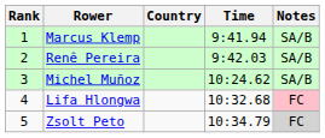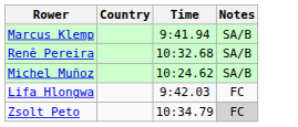 <table class="wikitable" style="text-align:center">
 <tr>
-<th>Rank</th>
 <th>Rower</th>
 <th>Country</th>
 <th>Time</th>
 <th>Notes</th>
 </tr>
 <tr bgcolor=ccffcc>
-<td>1</td>
 <td align="left"><a href='#'>Marcus Klemp</a></td>
 <td align="left"></td>
 <td>9:41.94</td>
 <td>SA/B</td>
 </tr>
 <tr bgcolor=ccffcc>
-<td>2</td>
 <td align="left"><a href='#'>Renê Pereira</a></td>
 <td align="left"></td>
-<td>9:42.03</td>
+<td>10:32.68</td>
 <td>SA/B</td>
 </tr>
 <tr bgcolor=ccffcc>
-<td>3</td>
 <td align="left"><a href='#'>Michel Muñoz</a></td>
 <td align="left"></td>
 <td>10:24.62</td>
 <td>SA/B</td>
 </tr>
 <tr>
-<td>4</td>
 <td align="left"><a href='#'>Lifa Hlongwa</a></td>
 <td align="left"></td>
-<td>10:32.68</td>
-<td style="background: pink;">FC</td>
+<td>9:42.03</td>
+<td>FC</td>
 </tr>
 <tr>
-<td>5</td>
 <td align="left"><a href='#'>Zsolt Peto</a></td>
 <td align="left"></td>
 <td>10:34.79</td>
 <td style="background: lightgrey;">FC</td>
 </tr>
 </table>
